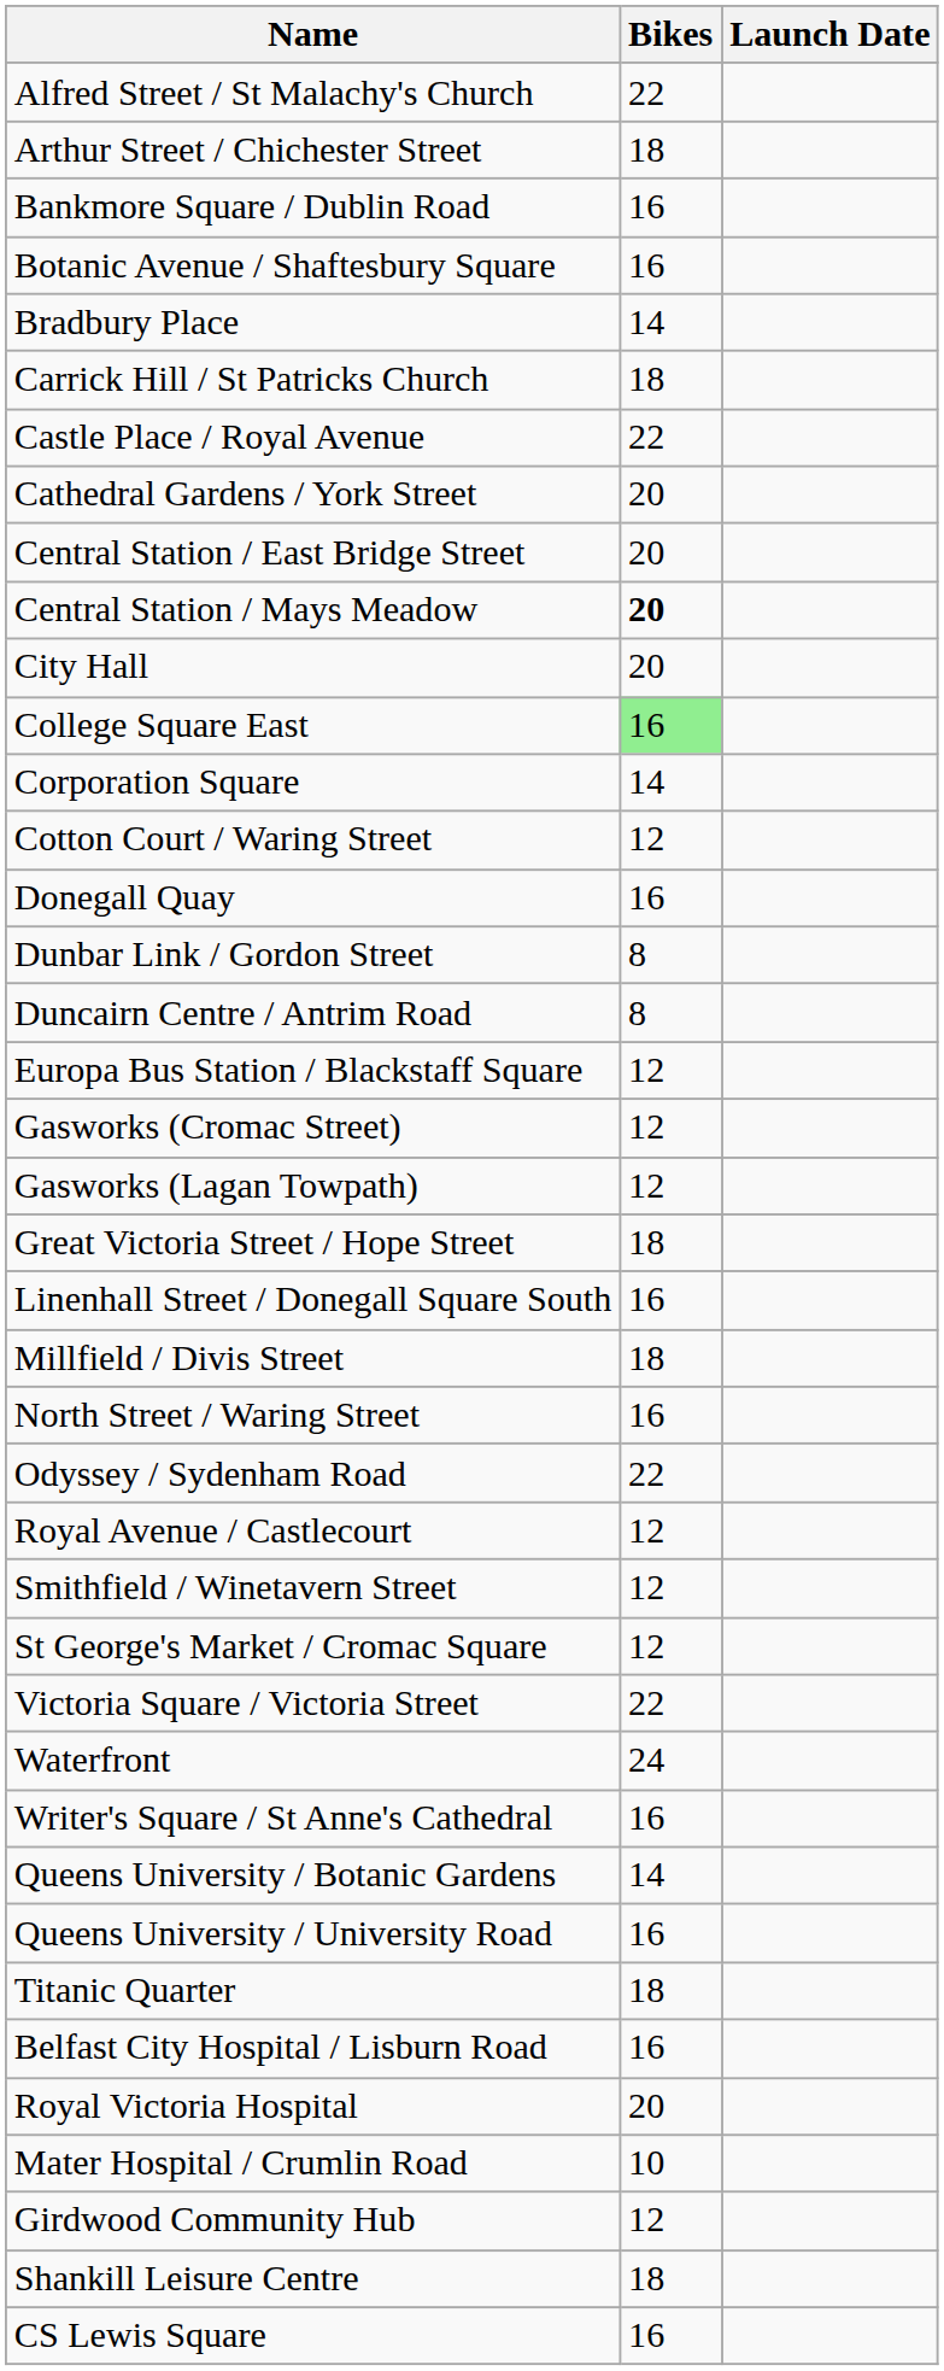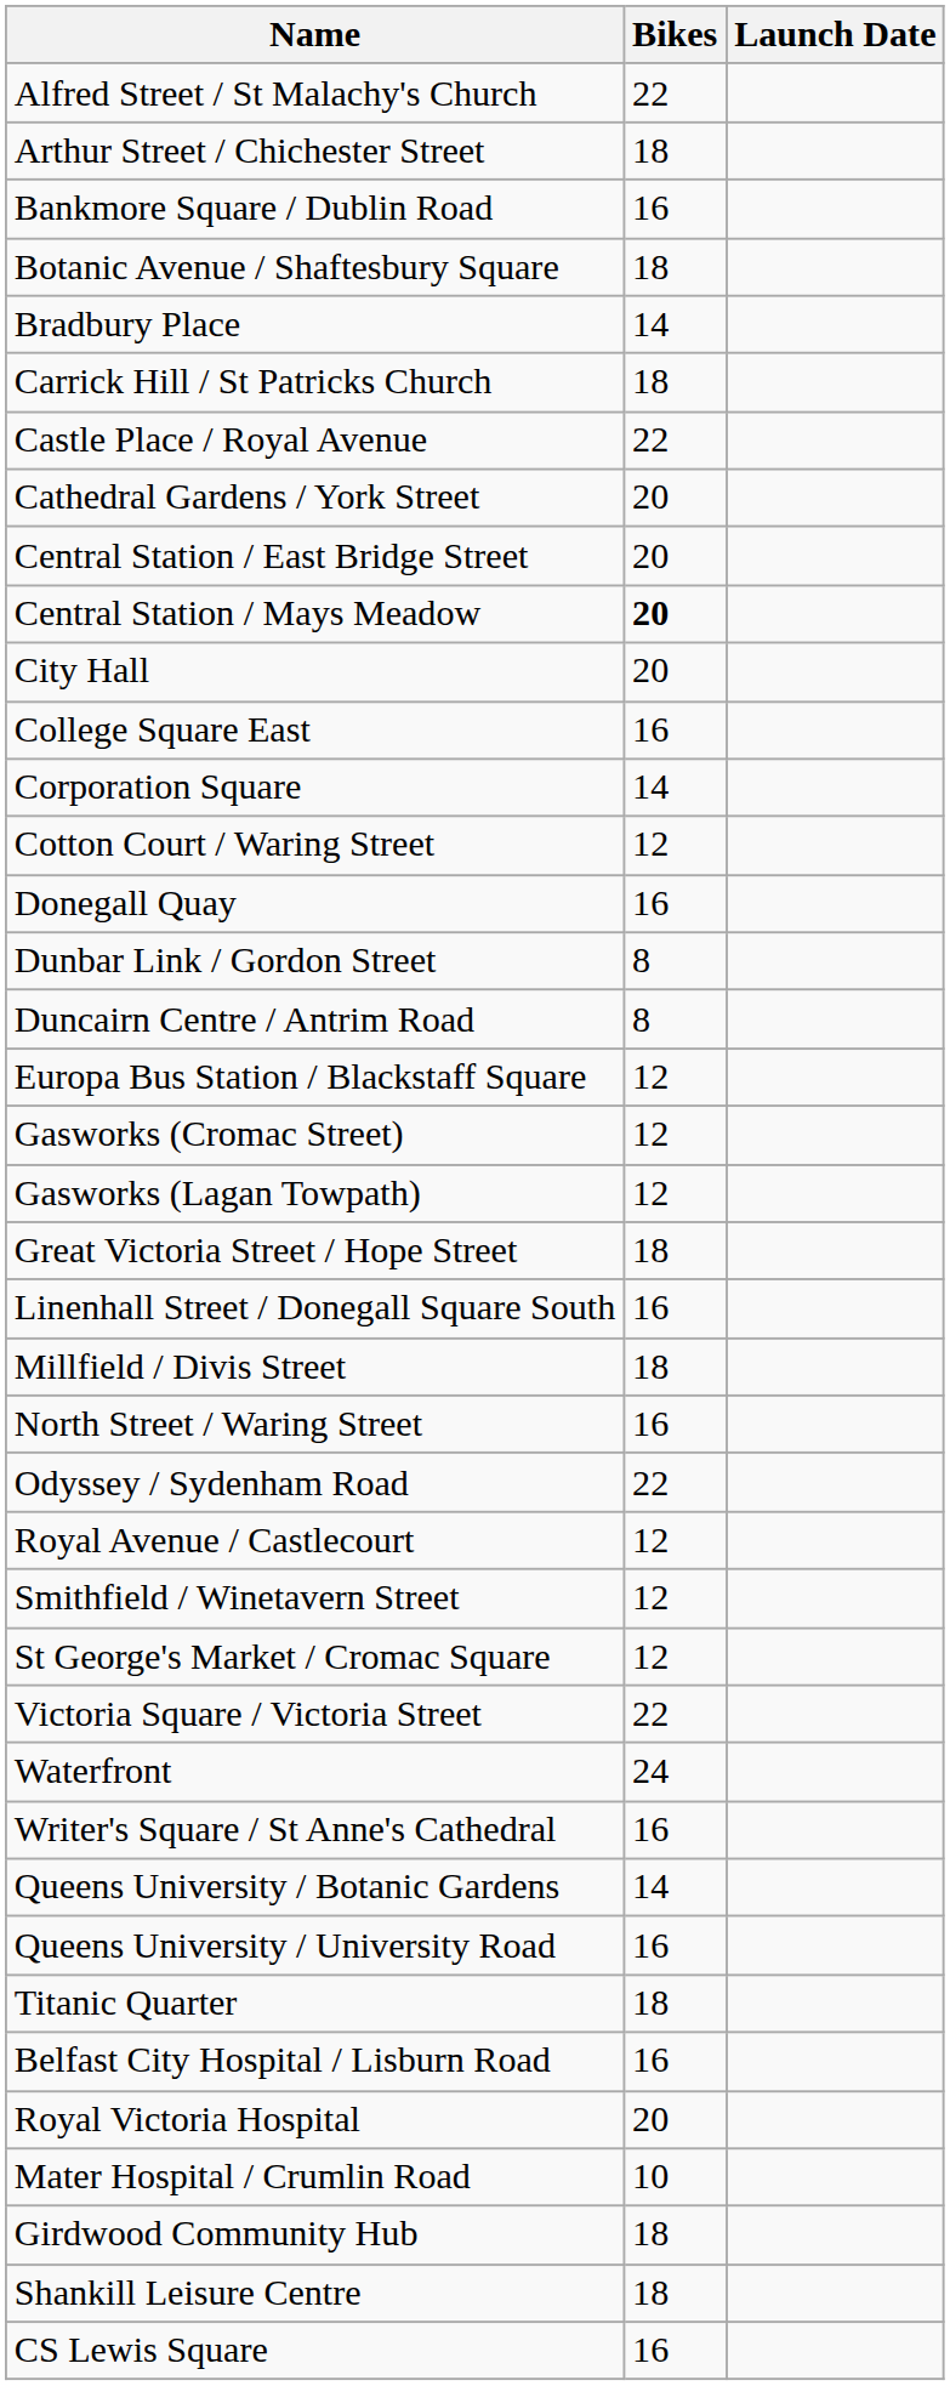 <table class="wikitable sortable">
 <tr>
 <th>Name</th>
 <th>Bikes</th>
 <th>Launch Date</th>
 </tr>
 <tr>
 <td>Alfred Street / St Malachy's Church</td>
 <td>22</td>
 <td></td>
 </tr>
 <tr>
 <td>Arthur Street / Chichester Street</td>
 <td>18</td>
 <td></td>
 </tr>
 <tr>
 <td>Bankmore Square / Dublin Road</td>
 <td>16</td>
 <td></td>
 </tr>
 <tr>
 <td>Botanic Avenue / Shaftesbury Square</td>
-<td>16</td>
+<td>18</td>
 <td></td>
 </tr>
 <tr>
 <td>Bradbury Place</td>
 <td>14</td>
 <td></td>
 </tr>
 <tr>
 <td>Carrick Hill / St Patricks Church</td>
 <td>18</td>
 <td></td>
 </tr>
 <tr>
 <td>Castle Place / Royal Avenue</td>
 <td>22</td>
 <td></td>
 </tr>
 <tr>
 <td>Cathedral Gardens / York Street</td>
 <td>20</td>
 <td></td>
 </tr>
 <tr>
 <td>Central Station / East Bridge Street</td>
 <td>20</td>
 <td></td>
 </tr>
 <tr>
 <td>Central Station / Mays Meadow</td>
 <td><strong>20</strong></td>
 <td></td>
 </tr>
 <tr>
 <td>City Hall</td>
 <td>20</td>
 <td></td>
 </tr>
 <tr>
 <td>College Square East</td>
-<td style="background: lightgreen;">16</td>
+<td>16</td>
 <td></td>
 </tr>
 <tr>
 <td>Corporation Square</td>
 <td>14</td>
 <td></td>
 </tr>
 <tr>
 <td>Cotton Court / Waring Street</td>
 <td>12</td>
 <td></td>
 </tr>
 <tr>
 <td>Donegall Quay</td>
 <td>16</td>
 <td></td>
 </tr>
 <tr>
 <td>Dunbar Link / Gordon Street</td>
 <td>8</td>
 <td></td>
 </tr>
 <tr>
 <td>Duncairn Centre / Antrim Road</td>
 <td>8</td>
 <td></td>
 </tr>
 <tr>
 <td>Europa Bus Station / Blackstaff Square</td>
 <td>12</td>
 <td></td>
 </tr>
 <tr>
 <td>Gasworks (Cromac Street)</td>
 <td>12</td>
 <td></td>
 </tr>
 <tr>
 <td>Gasworks (Lagan Towpath)</td>
 <td>12</td>
 <td></td>
 </tr>
 <tr>
 <td>Great Victoria Street / Hope Street</td>
 <td>18</td>
 <td></td>
 </tr>
 <tr>
 <td>Linenhall Street / Donegall Square South</td>
 <td>16</td>
 <td></td>
 </tr>
 <tr>
 <td>Millfield / Divis Street</td>
 <td>18</td>
 <td></td>
 </tr>
 <tr>
 <td>North Street / Waring Street</td>
 <td>16</td>
 <td></td>
 </tr>
 <tr>
 <td>Odyssey / Sydenham Road</td>
 <td>22</td>
 <td></td>
 </tr>
 <tr>
 <td>Royal Avenue / Castlecourt</td>
 <td>12</td>
 <td></td>
 </tr>
 <tr>
 <td>Smithfield / Winetavern Street</td>
 <td>12</td>
 <td></td>
 </tr>
 <tr>
 <td>St George's Market / Cromac Square</td>
 <td>12</td>
 <td></td>
 </tr>
 <tr>
 <td>Victoria Square / Victoria Street</td>
 <td>22</td>
 <td></td>
 </tr>
 <tr>
 <td>Waterfront</td>
 <td>24</td>
 <td></td>
 </tr>
 <tr>
 <td>Writer's Square / St Anne's Cathedral</td>
 <td>16</td>
 <td></td>
 </tr>
 <tr>
 <td>Queens University / Botanic Gardens</td>
 <td>14</td>
 <td></td>
 </tr>
 <tr>
 <td>Queens University / University Road</td>
 <td>16</td>
 <td></td>
 </tr>
 <tr>
 <td>Titanic Quarter</td>
 <td>18</td>
 <td></td>
 </tr>
 <tr>
 <td>Belfast City Hospital / Lisburn Road</td>
 <td>16</td>
 <td></td>
 </tr>
 <tr>
 <td>Royal Victoria Hospital</td>
 <td>20</td>
 <td></td>
 </tr>
 <tr>
 <td>Mater Hospital / Crumlin Road</td>
 <td>10</td>
 <td></td>
 </tr>
 <tr>
 <td>Girdwood Community Hub</td>
-<td>12</td>
+<td>18</td>
 <td></td>
 </tr>
 <tr>
 <td>Shankill Leisure Centre</td>
 <td>18</td>
 <td></td>
 </tr>
 <tr>
 <td>CS Lewis Square</td>
 <td>16</td>
 <td></td>
 </tr>
 </table>
